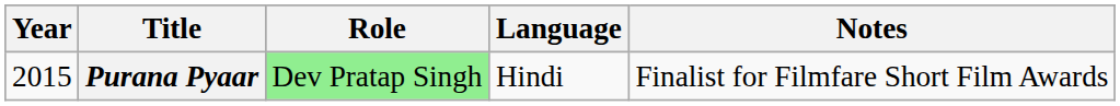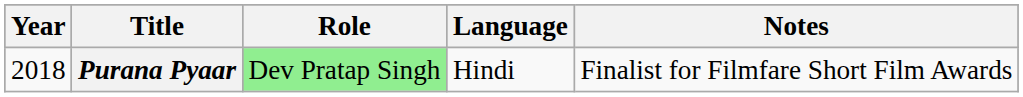 <table class="wikitable sortable plainrowheaders">
 <tr style="background:#ccc; text-align:center;">
 <th scope="col">Year</th>
 <th scope="col">Title</th>
 <th scope="col">Role</th>
 <th scope="col">Language</th>
 <th class=unsortable scope="col">Notes</th>
 </tr>
 <tr>
-<td rowspan="1">2015</td>
+<td rowspan="1">2018</td>
 <th scope="row"><em>Purana Pyaar</em></th>
 <td style="background: lightgreen;">Dev Pratap Singh</td>
 <td>Hindi</td>
 <td>Finalist for Filmfare Short Film Awards</td>
 </tr>
 </table>
